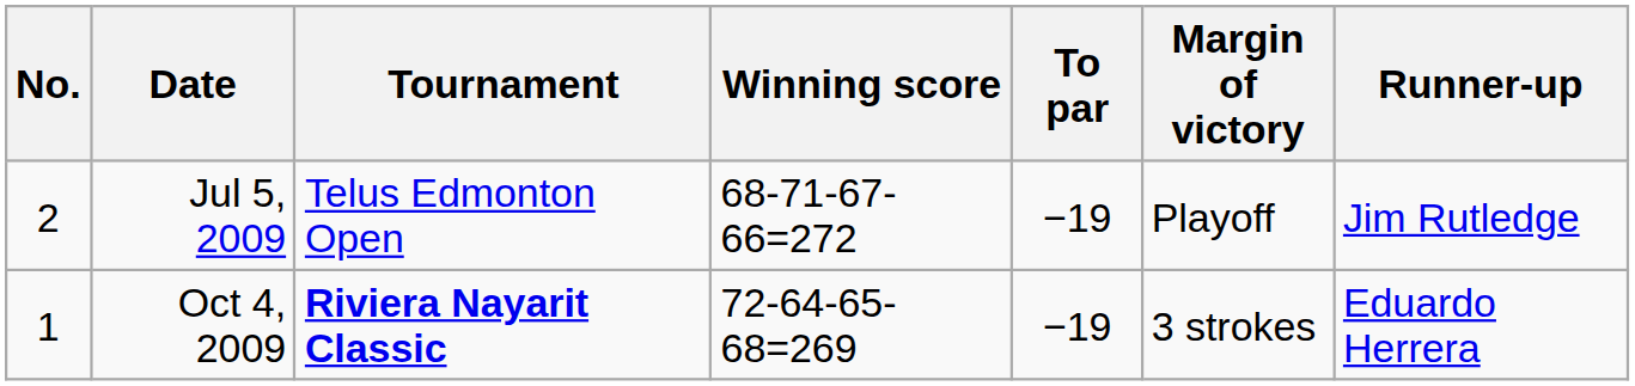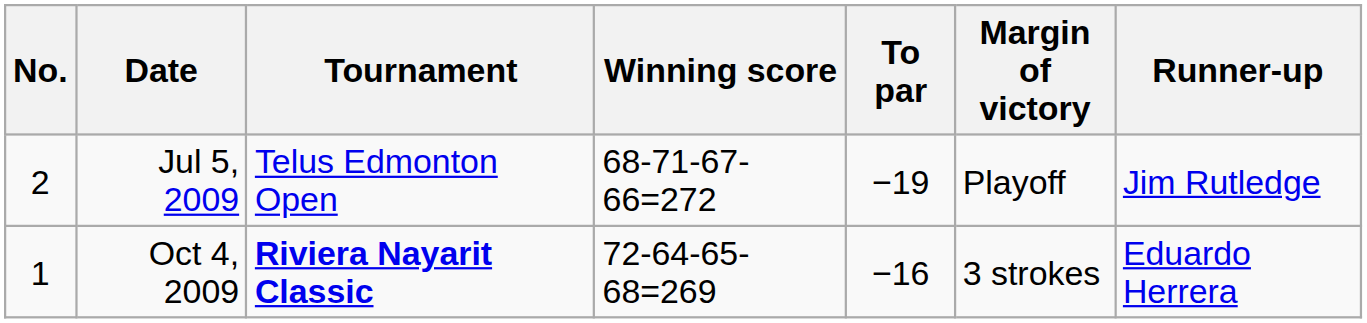 <table class="wikitable" style="font-size:95%;">
 <tr>
 <th>No.</th>
 <th>Date</th>
 <th>Tournament</th>
 <th>Winning score</th>
 <th>To par</th>
 <th>Margin of<br>victory</th>
 <th>Runner-up</th>
 </tr>
 <tr>
 <td align=center>2</td>
 <td align=right>Jul 5, <a href='#'>2009</a></td>
 <td><a href='#'>Telus Edmonton Open</a></td>
 <td>68-71-67-66=272</td>
 <td align=center>−19</td>
 <td>Playoff</td>
 <td> <a href='#'>Jim Rutledge</a></td>
 </tr>
 <tr>
 <td align=center>1</td>
 <td align=right>Oct 4, 2009</td>
 <td><strong><a href='#'>Riviera Nayarit Classic</a></strong></td>
 <td>72-64-65-68=269</td>
-<td align=center>−19</td>
+<td align=center>−16</td>
 <td>3 strokes</td>
 <td> <a href='#'>Eduardo Herrera</a></td>
 </tr>
 </table>
